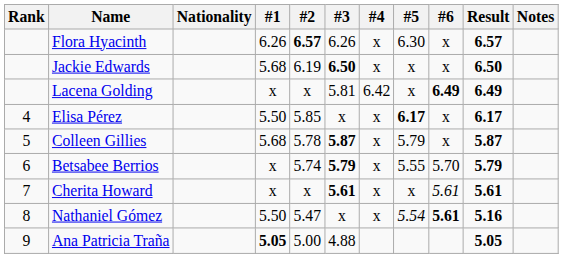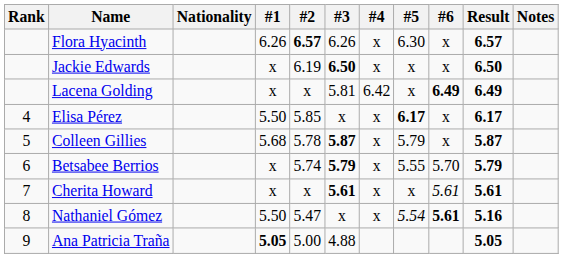 <table class="wikitable sortable" style="text-align:center">
 <tr>
 <th>Rank</th>
 <th>Name</th>
 <th>Nationality</th>
 <th>#1</th>
 <th>#2</th>
 <th>#3</th>
 <th>#4</th>
 <th>#5</th>
 <th>#6</th>
 <th>Result</th>
 <th>Notes</th>
 </tr>
 <tr>
 <td></td>
 <td align=left><a href='#'>Flora Hyacinth</a></td>
 <td align=left></td>
 <td>6.26</td>
 <td><strong>6.57</strong></td>
 <td>6.26</td>
 <td>x</td>
 <td>6.30</td>
 <td>x</td>
 <td><strong>6.57</strong></td>
 <td></td>
 </tr>
 <tr>
 <td></td>
 <td align=left><a href='#'>Jackie Edwards</a></td>
 <td align=left></td>
-<td>5.68</td>
+<td>x</td>
 <td>6.19</td>
 <td><strong>6.50</strong></td>
 <td>x</td>
 <td>x</td>
 <td>x</td>
 <td><strong>6.50</strong></td>
 <td></td>
 </tr>
 <tr>
 <td></td>
 <td align=left><a href='#'>Lacena Golding</a></td>
 <td align=left></td>
 <td>x</td>
 <td>x</td>
 <td>5.81</td>
 <td>6.42</td>
 <td>x</td>
 <td><strong>6.49</strong></td>
 <td><strong>6.49</strong></td>
 <td></td>
 </tr>
 <tr>
 <td>4</td>
 <td align=left><a href='#'>Elisa Pérez</a></td>
 <td align=left></td>
 <td>5.50</td>
 <td>5.85</td>
 <td>x</td>
 <td>x</td>
 <td><strong>6.17</strong></td>
 <td>x</td>
 <td><strong>6.17</strong></td>
 <td></td>
 </tr>
 <tr>
 <td>5</td>
 <td align=left><a href='#'>Colleen Gillies</a></td>
 <td align=left></td>
 <td>5.68</td>
 <td>5.78</td>
 <td><strong>5.87</strong></td>
 <td>x</td>
 <td>5.79</td>
 <td>x</td>
 <td><strong>5.87</strong></td>
 <td></td>
 </tr>
 <tr>
 <td>6</td>
 <td align=left><a href='#'>Betsabee Berrios</a></td>
 <td align=left></td>
 <td>x</td>
 <td>5.74</td>
 <td><strong>5.79</strong></td>
 <td>x</td>
 <td>5.55</td>
 <td>5.70</td>
 <td><strong>5.79</strong></td>
 <td></td>
 </tr>
 <tr>
 <td>7</td>
 <td align=left><a href='#'>Cherita Howard</a></td>
 <td align=left></td>
 <td>x</td>
 <td>x</td>
 <td><strong>5.61</strong></td>
 <td>x</td>
 <td>x</td>
 <td><em>5.61</em></td>
 <td><strong>5.61</strong></td>
 <td></td>
 </tr>
 <tr>
 <td>8</td>
 <td align=left><a href='#'>Nathaniel Gómez</a></td>
 <td align=left></td>
 <td>5.50</td>
 <td>5.47</td>
 <td>x</td>
 <td>x</td>
 <td><em>5.54</em></td>
 <td><strong>5.61</strong></td>
 <td><strong>5.16</strong></td>
 <td></td>
 </tr>
 <tr>
 <td>9</td>
 <td align=left><a href='#'>Ana Patricia Traña</a></td>
 <td align=left></td>
 <td><strong>5.05</strong></td>
 <td>5.00</td>
 <td>4.88</td>
 <td></td>
 <td></td>
 <td></td>
 <td><strong>5.05</strong></td>
 <td></td>
 </tr>
 </table>
